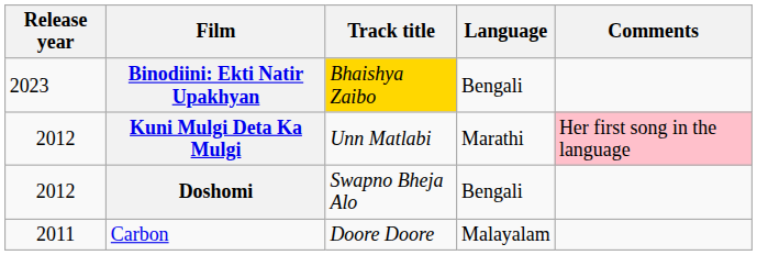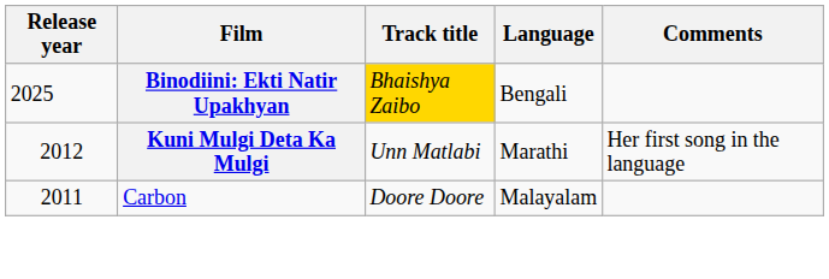 <table class="wikitable sortable plainrowheaders">
 <tr>
 <th scope="col">Release year</th>
 <th scope="col">Film</th>
 <th scope="col" class="unsortable">Track title</th>
 <th scope="col">Language</th>
 <th scope="col" class="unsortable">Comments</th>
 </tr>
 <tr>
-<td>2023</td>
+<td>2025</td>
 <th><a href='#'>Binodiini: Ekti Natir Upakhyan</a></th>
 <td style="background: gold;"><em>Bhaishya Zaibo</em></td>
 <td>Bengali</td>
 <td></td>
 </tr>
 <tr>
 <td align="center">2012</td>
 <th scope="row"><a href='#'>Kuni Mulgi Deta Ka Mulgi</a></th>
 <td><em>Unn Matlabi</em></td>
 <td>Marathi</td>
-<td style="background: pink;">Her first song in the language</td>
-</tr>
-<tr>
-<td align="center">2012</td>
-<th scope="row">Doshomi</th>
-<td><em>Swapno Bheja Alo</em></td>
-<td>Bengali</td>
-<td></td>
+<td>Her first song in the language</td>
 </tr>
 <tr>
 <td align="center">2011</td>
 <td scope="row"><a href='#'>Carbon</a></td>
 <td><em>Doore Doore</em></td>
 <td>Malayalam</td>
 <td></td>
 </tr>
 </table>
